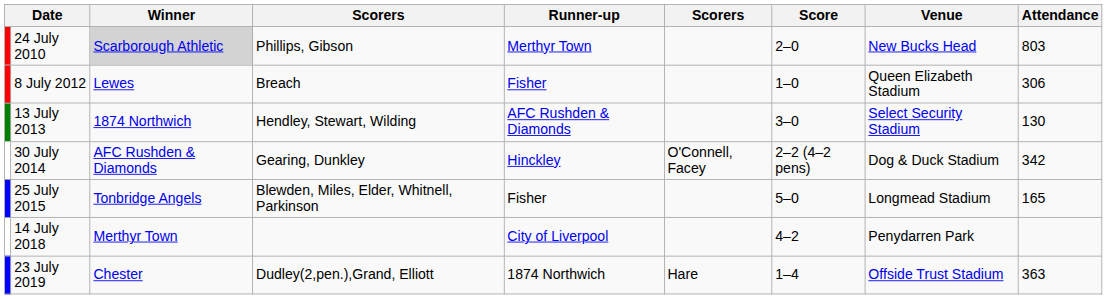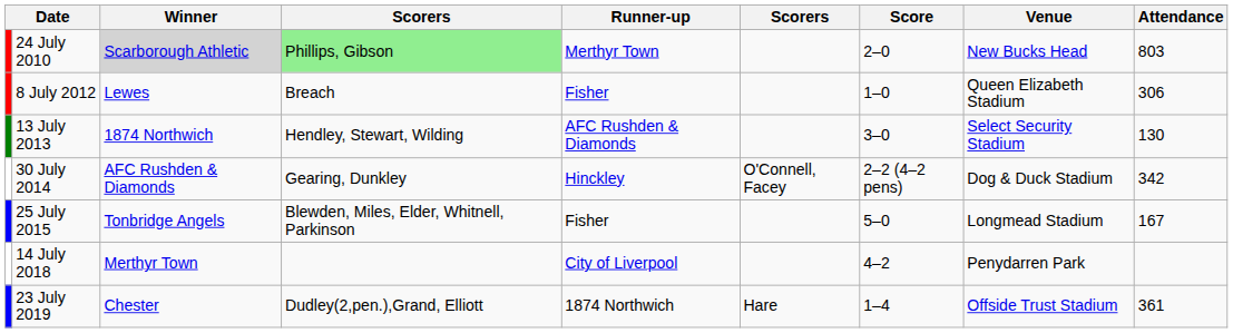 <table class="wikitable">
 <tr>
 <th colspan=2>Date</th>
 <th>Winner</th>
 <th>Scorers</th>
 <th>Runner-up</th>
 <th>Scorers</th>
 <th>Score</th>
 <th>Venue</th>
 <th>Attendance</th>
 </tr>
 <tr>
 <td style="background-color: red"></td>
 <td>24 July 2010</td>
 <td style="background: lightgrey;"><a href='#'>Scarborough Athletic</a></td>
-<td>Phillips, Gibson</td>
+<td style="background: lightgreen;">Phillips, Gibson</td>
 <td><a href='#'>Merthyr Town</a></td>
 <td></td>
 <td>2–0</td>
 <td><a href='#'>New Bucks Head</a></td>
 <td>803</td>
 </tr>
 <tr>
 <td style="background-color: red"></td>
 <td>8 July 2012</td>
 <td><a href='#'>Lewes</a></td>
 <td>Breach</td>
 <td><a href='#'>Fisher</a></td>
 <td></td>
 <td>1–0</td>
 <td>Queen Elizabeth Stadium</td>
 <td>306</td>
 </tr>
 <tr>
 <td style="background-color: green"></td>
 <td>13 July 2013</td>
 <td><a href='#'>1874 Northwich</a></td>
 <td>Hendley, Stewart, Wilding</td>
 <td><a href='#'>AFC Rushden & Diamonds</a></td>
 <td></td>
 <td>3–0</td>
 <td><a href='#'>Select Security Stadium</a></td>
 <td>130</td>
 </tr>
 <tr>
 <td style="background-color: white"></td>
 <td>30 July 2014</td>
 <td><a href='#'>AFC Rushden & Diamonds</a></td>
 <td>Gearing, Dunkley</td>
 <td><a href='#'>Hinckley</a></td>
 <td>O'Connell, Facey</td>
 <td>2–2 (4–2 pens)</td>
 <td>Dog & Duck Stadium</td>
 <td>342</td>
 </tr>
 <tr>
 <td style="background-color: Blue"></td>
 <td>25 July 2015</td>
 <td><a href='#'>Tonbridge Angels</a></td>
 <td>Blewden, Miles, Elder, Whitnell, Parkinson</td>
 <td [Fisher FC>Fisher</td>
 <td></td>
 <td>5–0</td>
 <td>Longmead Stadium</td>
-<td>165</td>
+<td>167</td>
 </tr>
 <tr 20 July 2016 ( Peacehaven and Telscombe,1-0, OG, Lewes, the Sports Park Peacehaven, Att 321>
 <td style="background-color: White"></td>
 <td>14 July 2018</td>
 <td><a href='#'>Merthyr Town</a></td>
 <td></td>
 <td><a href='#'>City of Liverpool</a></td>
 <td></td>
 <td>4–2</td>
 <td>Penydarren Park</td>
 <td></td>
 </tr>
 <tr>
 <td style="background-color: Blue"></td>
 <td>23 July 2019</td>
 <td><a href='#'>Chester</a></td>
 <td>Dudley(2,pen.),Grand, Elliott</td>
 <td [1874 Northwich F.C.>1874 Northwich</td>
 <td>Hare</td>
 <td>1–4</td>
 <td><a href='#'>Offside Trust Stadium</a></td>
-<td>363</td>
+<td>361</td>
 </tr>
 </table>
